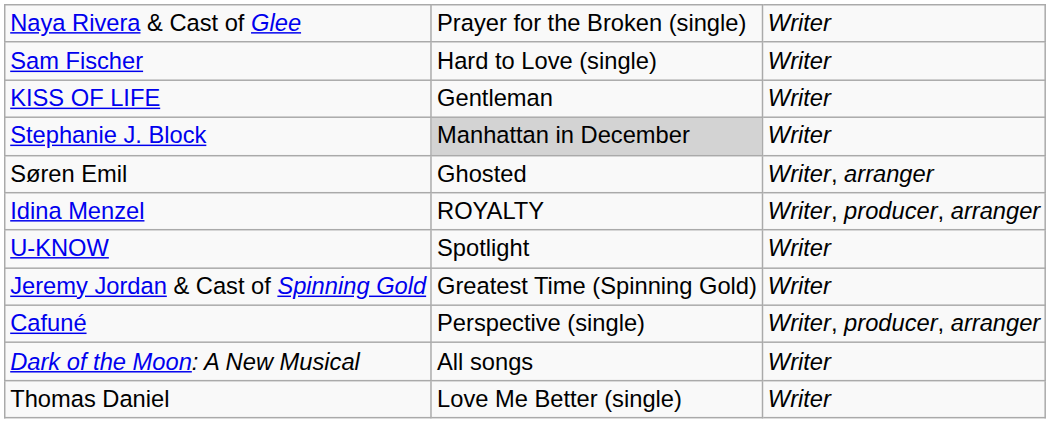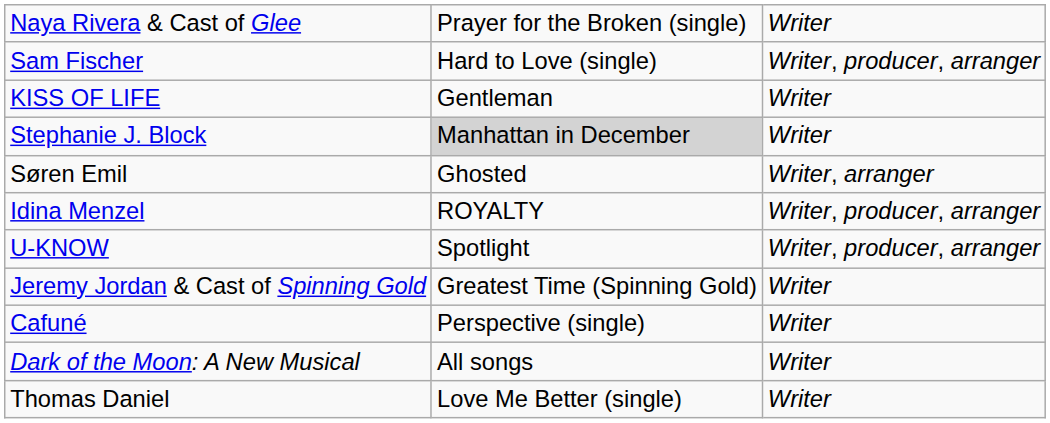 <table class="wikitable">
 <tr>
 <td><a href='#'>Naya Rivera</a> & Cast of <a href='#'><em>Glee</em></a></td>
 <td>Prayer for the Broken (single)</td>
 <td><em>Writer</em></td>
 </tr>
 <tr>
 <td><a href='#'>Sam Fischer</a></td>
 <td>Hard to Love (single)</td>
-<td><em>Writer</em></td>
+<td><em>Writer</em>, <em>producer</em>, <em>arranger</em></td>
 </tr>
 <tr>
 <td><a href='#'>KISS OF LIFE</a></td>
 <td>Gentleman</td>
 <td><em>Writer</em></td>
 </tr>
 <tr>
 <td><a href='#'>Stephanie J. Block</a></td>
 <td style="background: lightgrey;">Manhattan in December</td>
 <td><em>Writer</em></td>
 </tr>
 <tr>
 <td>Søren Emil</td>
 <td>Ghosted</td>
 <td><em>Writer</em>, <em>arranger</em></td>
 </tr>
 <tr>
 <td><a href='#'>Idina Menzel</a></td>
 <td>ROYALTY</td>
 <td><em>Writer</em>, <em>producer</em>, <em>arranger</em></td>
 </tr>
 <tr>
 <td><a href='#'>U-KNOW</a></td>
 <td>Spotlight</td>
-<td><em>Writer</em></td>
+<td><em>Writer</em>, <em>producer</em>, <em>arranger</em></td>
 </tr>
 <tr>
 <td><a href='#'>Jeremy Jordan</a> & Cast of <em><a href='#'>Spinning Gold</a></em></td>
 <td>Greatest Time (Spinning Gold)</td>
 <td><em>Writer</em></td>
 </tr>
 <tr>
 <td><a href='#'>Cafuné</a></td>
 <td>Perspective (single)</td>
-<td><em>Writer</em>, <em>producer</em>, <em>arranger</em></td>
+<td><em>Writer</em></td>
 </tr>
 <tr>
 <td><em><a href='#'>Dark of the Moon</a>: A New Musical</em></td>
 <td>All songs</td>
 <td><em>Writer</em></td>
 </tr>
 <tr>
 <td>Thomas Daniel</td>
 <td>Love Me Better (single)</td>
 <td><em>Writer</em></td>
 </tr>
 </table>
